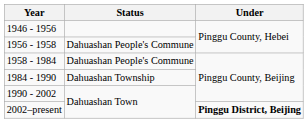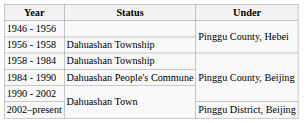 <table class="wikitable">
 <tr>
 <th>Year</th>
 <th>Status</th>
 <th>Under</th>
 </tr>
 <tr>
 <td>1946 - 1956</td>
 <td></td>
 <td rowspan="2">Pinggu County, Hebei</td>
 </tr>
 <tr>
 <td>1956 - 1958</td>
-<td>Dahuashan People's Commune</td>
+<td>Dahuashan Township</td>
 </tr>
 <tr>
 <td>1958 - 1984</td>
-<td>Dahuashan People's Commune</td>
+<td>Dahuashan Township</td>
 <td rowspan="3">Pinggu County, Beijing</td>
 </tr>
 <tr>
 <td>1984 - 1990</td>
-<td>Dahuashan Township</td>
+<td>Dahuashan People's Commune</td>
 </tr>
 <tr>
 <td>1990 - 2002</td>
 <td rowspan="2">Dahuashan Town</td>
 </tr>
 <tr>
 <td>2002–present</td>
-<td><strong>Pinggu District, Beijing</strong></td>
+<td>Pinggu District, Beijing</td>
 </tr>
 </table>
